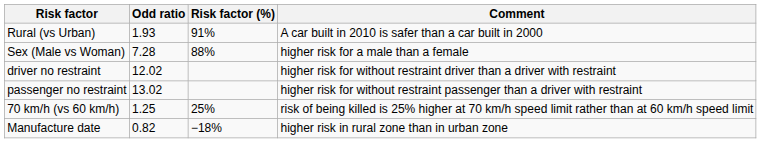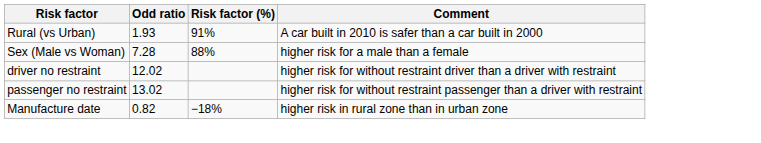 <table class="wikitable sortable">
 <tr>
 <th>Risk factor</th>
 <th>Odd ratio</th>
 <th>Risk factor (%)</th>
 <th>Comment</th>
 </tr>
 <tr>
 <td>Rural (vs Urban)</td>
 <td>1.93</td>
 <td>91%</td>
 <td>A car built in 2010 is safer than a car built in 2000</td>
 </tr>
 <tr>
 <td>Sex (Male vs Woman)</td>
 <td>7.28</td>
 <td>88%</td>
 <td>higher risk for a male than a female</td>
 </tr>
 <tr>
 <td>driver no restraint</td>
 <td>12.02</td>
 <td></td>
 <td>higher risk for without restraint driver than a driver with restraint</td>
 </tr>
 <tr>
 <td>passenger no restraint</td>
 <td>13.02</td>
 <td></td>
 <td>higher risk for without restraint passenger than a driver with restraint</td>
 </tr>
 <tr>
-<td>70 km/h (vs 60 km/h)</td>
-<td>1.25</td>
-<td>25%</td>
-<td>risk of being killed is 25% higher at 70 km/h speed limit rather than at 60 km/h speed limit</td>
-</tr>
-<tr>
 <td>Manufacture date</td>
 <td>0.82</td>
 <td>−18%</td>
 <td>higher risk in rural zone than in urban zone</td>
 </tr>
 </table>
